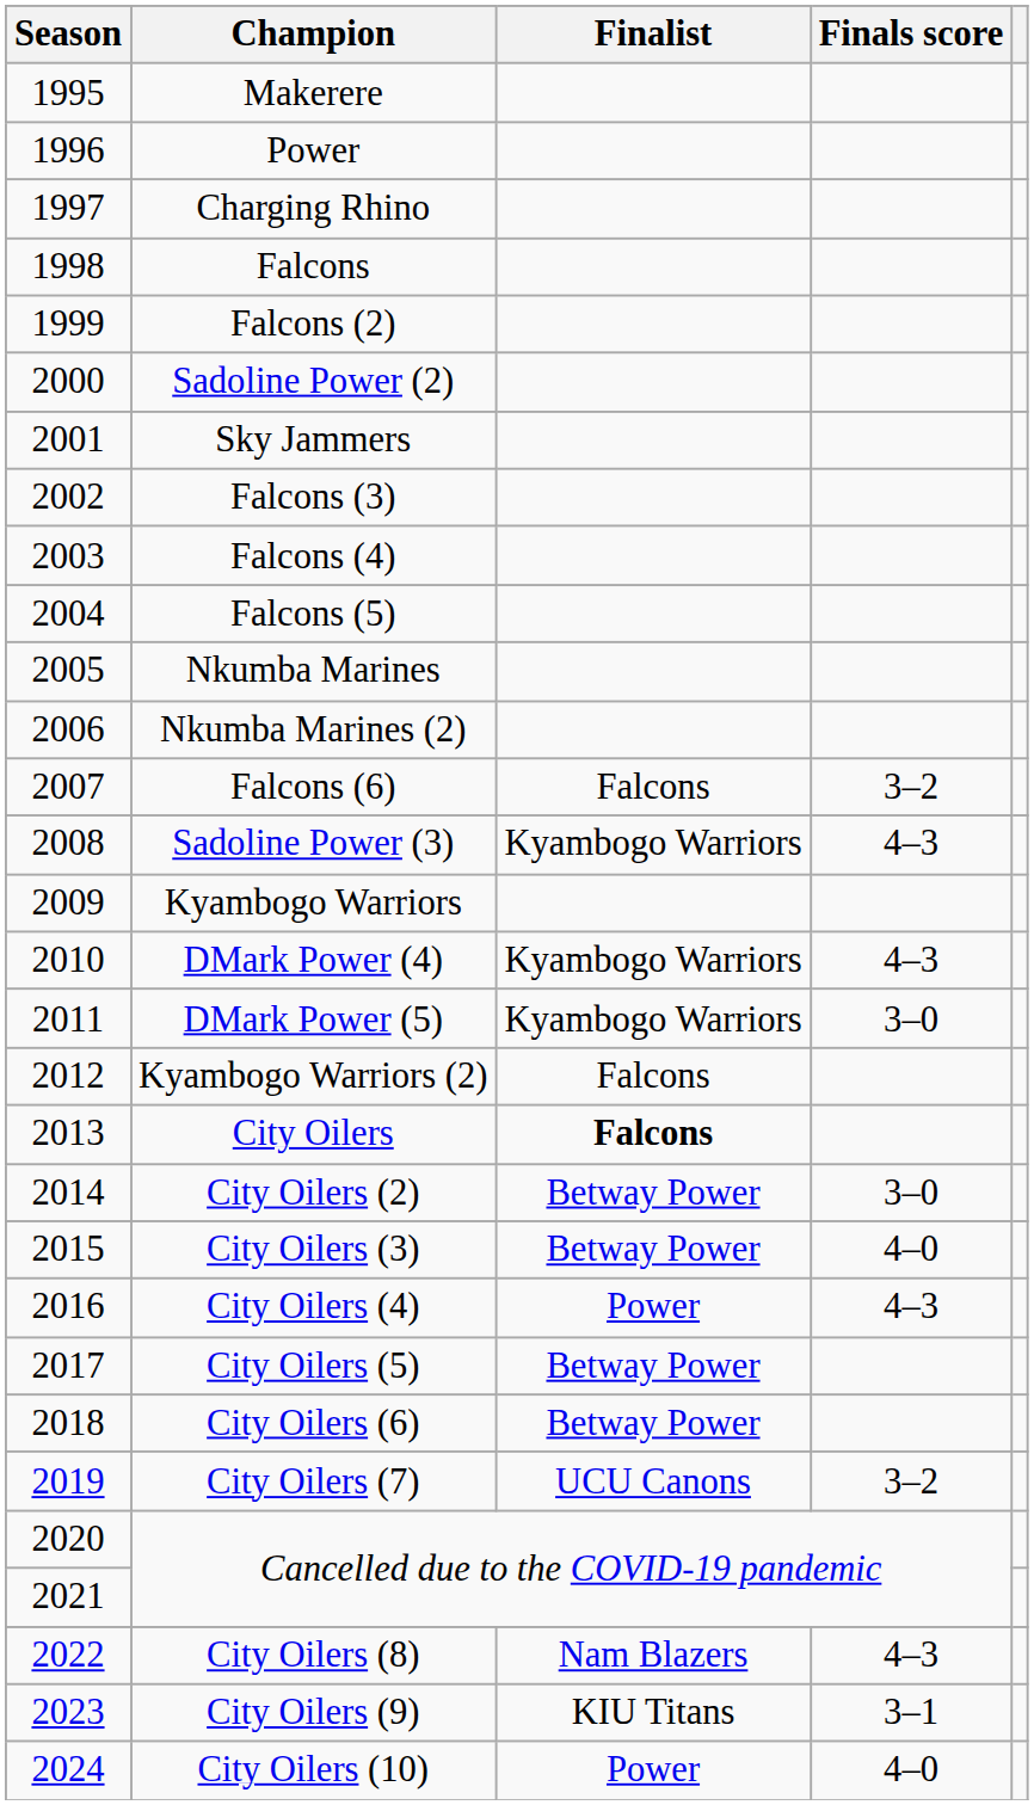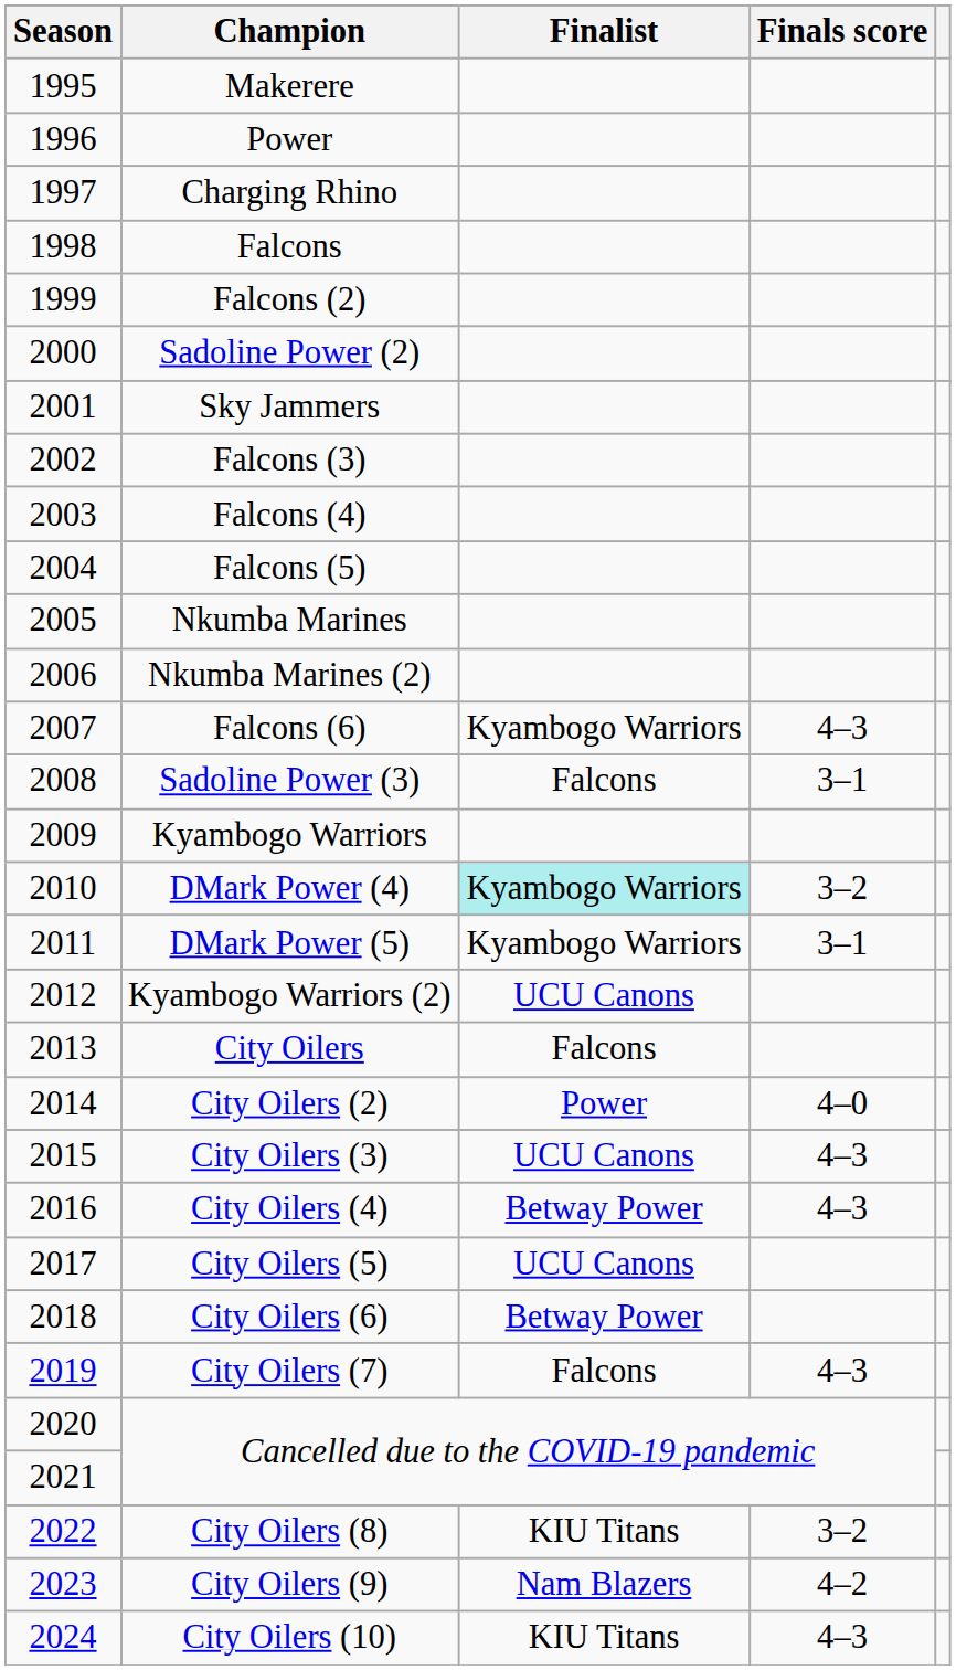 <table class="wikitable" style="text-align:center;">
 <tr>
 <th>Season</th>
 <th>Champion</th>
 <th>Finalist</th>
 <th>Finals score</th>
 <th></th>
 </tr>
 <tr>
 <td>1995</td>
 <td>Makerere</td>
 <td></td>
 <td></td>
 <td></td>
 </tr>
 <tr>
 <td>1996</td>
 <td>Power</td>
 <td></td>
 <td></td>
 <td></td>
 </tr>
 <tr>
 <td>1997</td>
 <td>Charging Rhino</td>
 <td></td>
 <td></td>
 <td></td>
 </tr>
 <tr>
 <td>1998</td>
 <td>Falcons</td>
 <td></td>
 <td></td>
 <td></td>
 </tr>
 <tr>
 <td>1999</td>
 <td>Falcons (2)</td>
 <td></td>
 <td></td>
 <td></td>
 </tr>
 <tr>
 <td>2000</td>
 <td><a href='#'>Sadoline Power</a> (2)</td>
 <td></td>
 <td></td>
 <td></td>
 </tr>
 <tr>
 <td>2001</td>
 <td>Sky Jammers</td>
 <td></td>
 <td></td>
 <td></td>
 </tr>
 <tr>
 <td>2002</td>
 <td>Falcons (3)</td>
 <td></td>
 <td></td>
 <td></td>
 </tr>
 <tr>
 <td>2003</td>
 <td>Falcons (4)</td>
 <td></td>
 <td></td>
 <td></td>
 </tr>
 <tr>
 <td>2004</td>
 <td>Falcons (5)</td>
 <td></td>
 <td></td>
 <td></td>
 </tr>
 <tr>
 <td>2005</td>
 <td>Nkumba Marines</td>
 <td></td>
 <td></td>
 <td></td>
 </tr>
 <tr>
 <td>2006</td>
 <td>Nkumba Marines (2)</td>
 <td></td>
 <td></td>
 <td></td>
 </tr>
 <tr>
 <td>2007</td>
 <td>Falcons (6)</td>
-<td>Falcons</td>
-<td>3–2</td>
+<td>Kyambogo Warriors</td>
+<td>4–3</td>
 <td></td>
 </tr>
 <tr>
 <td>2008</td>
 <td><a href='#'>Sadoline Power</a> (3)</td>
-<td>Kyambogo Warriors</td>
-<td>4–3</td>
+<td>Falcons</td>
+<td>3–1</td>
 <td></td>
 </tr>
 <tr>
 <td>2009</td>
 <td>Kyambogo Warriors</td>
 <td></td>
 <td></td>
 <td></td>
 </tr>
 <tr>
 <td>2010</td>
 <td><a href='#'>DMark Power</a> (4)</td>
-<td>Kyambogo Warriors</td>
-<td>4–3</td>
+<td style="background: paleturquoise;">Kyambogo Warriors</td>
+<td>3–2</td>
 <td></td>
 </tr>
 <tr>
 <td>2011</td>
 <td><a href='#'>DMark Power</a> (5)</td>
 <td>Kyambogo Warriors</td>
-<td>3–0</td>
+<td>3–1</td>
 <td></td>
 </tr>
 <tr>
 <td>2012</td>
 <td>Kyambogo Warriors (2)</td>
-<td>Falcons</td>
+<td><a href='#'>UCU Canons</a></td>
 <td></td>
 <td align=center></td>
 </tr>
 <tr>
 <td>2013</td>
 <td><a href='#'>City Oilers</a></td>
-<td><strong>Falcons</strong></td>
+<td>Falcons</td>
 <td></td>
 <td></td>
 </tr>
 <tr>
 <td>2014</td>
 <td><a href='#'>City Oilers</a> (2)</td>
-<td><a href='#'>Betway Power</a></td>
-<td>3–0</td>
+<td><a href='#'>Power</a></td>
+<td>4–0</td>
 <td></td>
 </tr>
 <tr>
 <td>2015</td>
 <td><a href='#'>City Oilers</a> (3)</td>
-<td><a href='#'>Betway Power</a></td>
-<td>4–0</td>
+<td><a href='#'>UCU Canons</a></td>
+<td>4–3</td>
 <td></td>
 </tr>
 <tr>
 <td>2016</td>
 <td><a href='#'>City Oilers</a> (4)</td>
-<td><a href='#'>Power</a></td>
+<td><a href='#'>Betway Power</a></td>
 <td>4–3</td>
 <td></td>
 </tr>
 <tr>
 <td>2017</td>
 <td><a href='#'>City Oilers</a> (5)</td>
-<td><a href='#'>Betway Power</a></td>
+<td><a href='#'>UCU Canons</a></td>
 <td></td>
 <td align=center></td>
 </tr>
 <tr>
 <td>2018</td>
 <td><a href='#'>City Oilers</a> (6)</td>
 <td><a href='#'>Betway Power</a></td>
 <td></td>
 <td align=center></td>
 </tr>
 <tr>
 <td><a href='#'>2019</a></td>
 <td><a href='#'>City Oilers</a> (7)</td>
-<td><a href='#'>UCU Canons</a></td>
-<td>3–2</td>
+<td>Falcons</td>
+<td>4–3</td>
 <td align=center></td>
 </tr>
 <tr>
 <td>2020</td>
 <td colspan="3" rowspan="2" align="center"><em>Cancelled due to the <a href='#'>COVID-19 pandemic</a></em></td>
 <td align=center></td>
 </tr>
 <tr>
 <td>2021</td>
 <td></td>
 </tr>
 <tr>
 <td><a href='#'>2022</a></td>
 <td><a href='#'>City Oilers</a> (8)</td>
-<td><a href='#'>Nam Blazers</a></td>
-<td>4–3</td>
+<td>KIU Titans</td>
+<td>3–2</td>
 <td></td>
 </tr>
 <tr>
 <td><a href='#'>2023</a></td>
 <td><a href='#'>City Oilers</a> (9)</td>
-<td>KIU Titans</td>
-<td>3–1</td>
+<td><a href='#'>Nam Blazers</a></td>
+<td>4–2</td>
 <td></td>
 </tr>
 <tr>
 <td><a href='#'>2024</a></td>
 <td><a href='#'>City Oilers</a> (10)</td>
-<td><a href='#'>Power</a></td>
-<td>4–0</td>
+<td>KIU Titans</td>
+<td>4–3</td>
 <td></td>
 </tr>
 </table>
